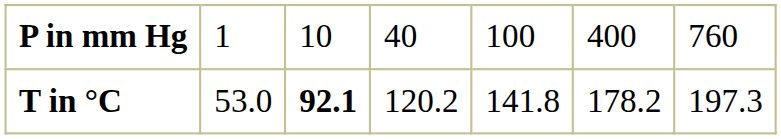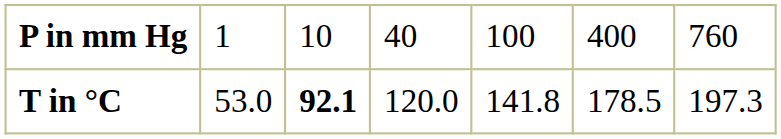 <table border="1" cellspacing="0" cellpadding="6" style="margin: 0 0 0 0.5em; background: white; border-collapse: collapse; border-color: #C0C090;">
 <tr>
 <td><strong>P in mm Hg</strong></td>
 <td>1</td>
 <td>10</td>
 <td>40</td>
 <td>100</td>
 <td>400</td>
 <td>760</td>
 </tr>
 <tr>
 <td><strong>T in °C</strong></td>
 <td>53.0</td>
 <td><strong>92.1</strong></td>
-<td>120.2</td>
+<td>120.0</td>
 <td>141.8</td>
-<td>178.2</td>
+<td>178.5</td>
 <td>197.3</td>
 </tr>
 </table>
